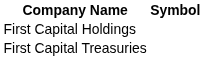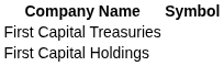 <table style="background:transparent;">
 <tr>
 <th>Company Name</th>
 <th>Symbol</th>
 </tr>
 <tr>
+<td>First Capital Treasuries</td>
+<td></td>
+</tr>
+<tr>
 <td>First Capital Holdings</td>
 <td></td>
 </tr>
-<tr>
-<td>First Capital Treasuries</td>
-<td></td>
-</tr>
 </table>
